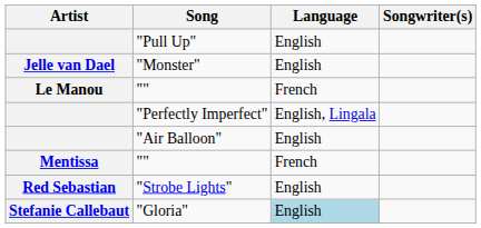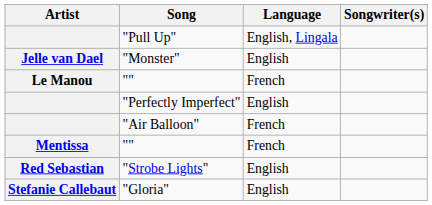 <table class="sortable wikitable plainrowheaders" style="margin: 1em auto 1em auto;">
 <tr>
 <th>Artist</th>
 <th>Song</th>
 <th>Language</th>
 <th class="unsortable">Songwriter(s)</th>
 </tr>
 <tr>
 <th scope="row"></th>
 <td>"Pull Up"</td>
-<td>English</td>
+<td>English, <a href='#'>Lingala</a></td>
 <td></td>
 </tr>
 <tr>
 <th scope="row"><a href='#'>Jelle van Dael</a></th>
 <td>"Monster"</td>
 <td>English</td>
 <td></td>
 </tr>
 <tr>
 <th scope="row">Le Manou</th>
 <td>""</td>
 <td>French</td>
 <td></td>
 </tr>
 <tr>
 <th scope="row"></th>
 <td>"Perfectly Imperfect"</td>
-<td>English, <a href='#'>Lingala</a></td>
+<td>English</td>
 <td></td>
 </tr>
 <tr>
 <th scope="row"></th>
 <td>"Air Balloon"</td>
-<td>English</td>
+<td>French</td>
 <td></td>
 </tr>
 <tr>
 <th scope="row"><a href='#'>Mentissa</a></th>
 <td>""</td>
 <td>French</td>
 <td></td>
 </tr>
 <tr>
 <th scope="row"><a href='#'>Red Sebastian</a></th>
 <td>"<a href='#'>Strobe Lights</a>"</td>
 <td>English</td>
 <td></td>
 </tr>
 <tr>
 <th scope="row"><a href='#'>Stefanie Callebaut</a></th>
 <td>"Gloria"</td>
-<td style="background: lightblue;">English</td>
+<td>English</td>
 <td></td>
 </tr>
 </table>
